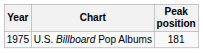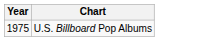 <table class="wikitable sortable">
 <tr>
 <th align="left">Year</th>
 <th align="left">Chart</th>
-<th align="center">Peak<br>position</th>
 </tr>
 <tr>
 <td align="left">1975</td>
 <td align="left">U.S. <em>Billboard</em> Pop Albums</td>
-<td align="center">181</td>
 </tr>
 </table>
